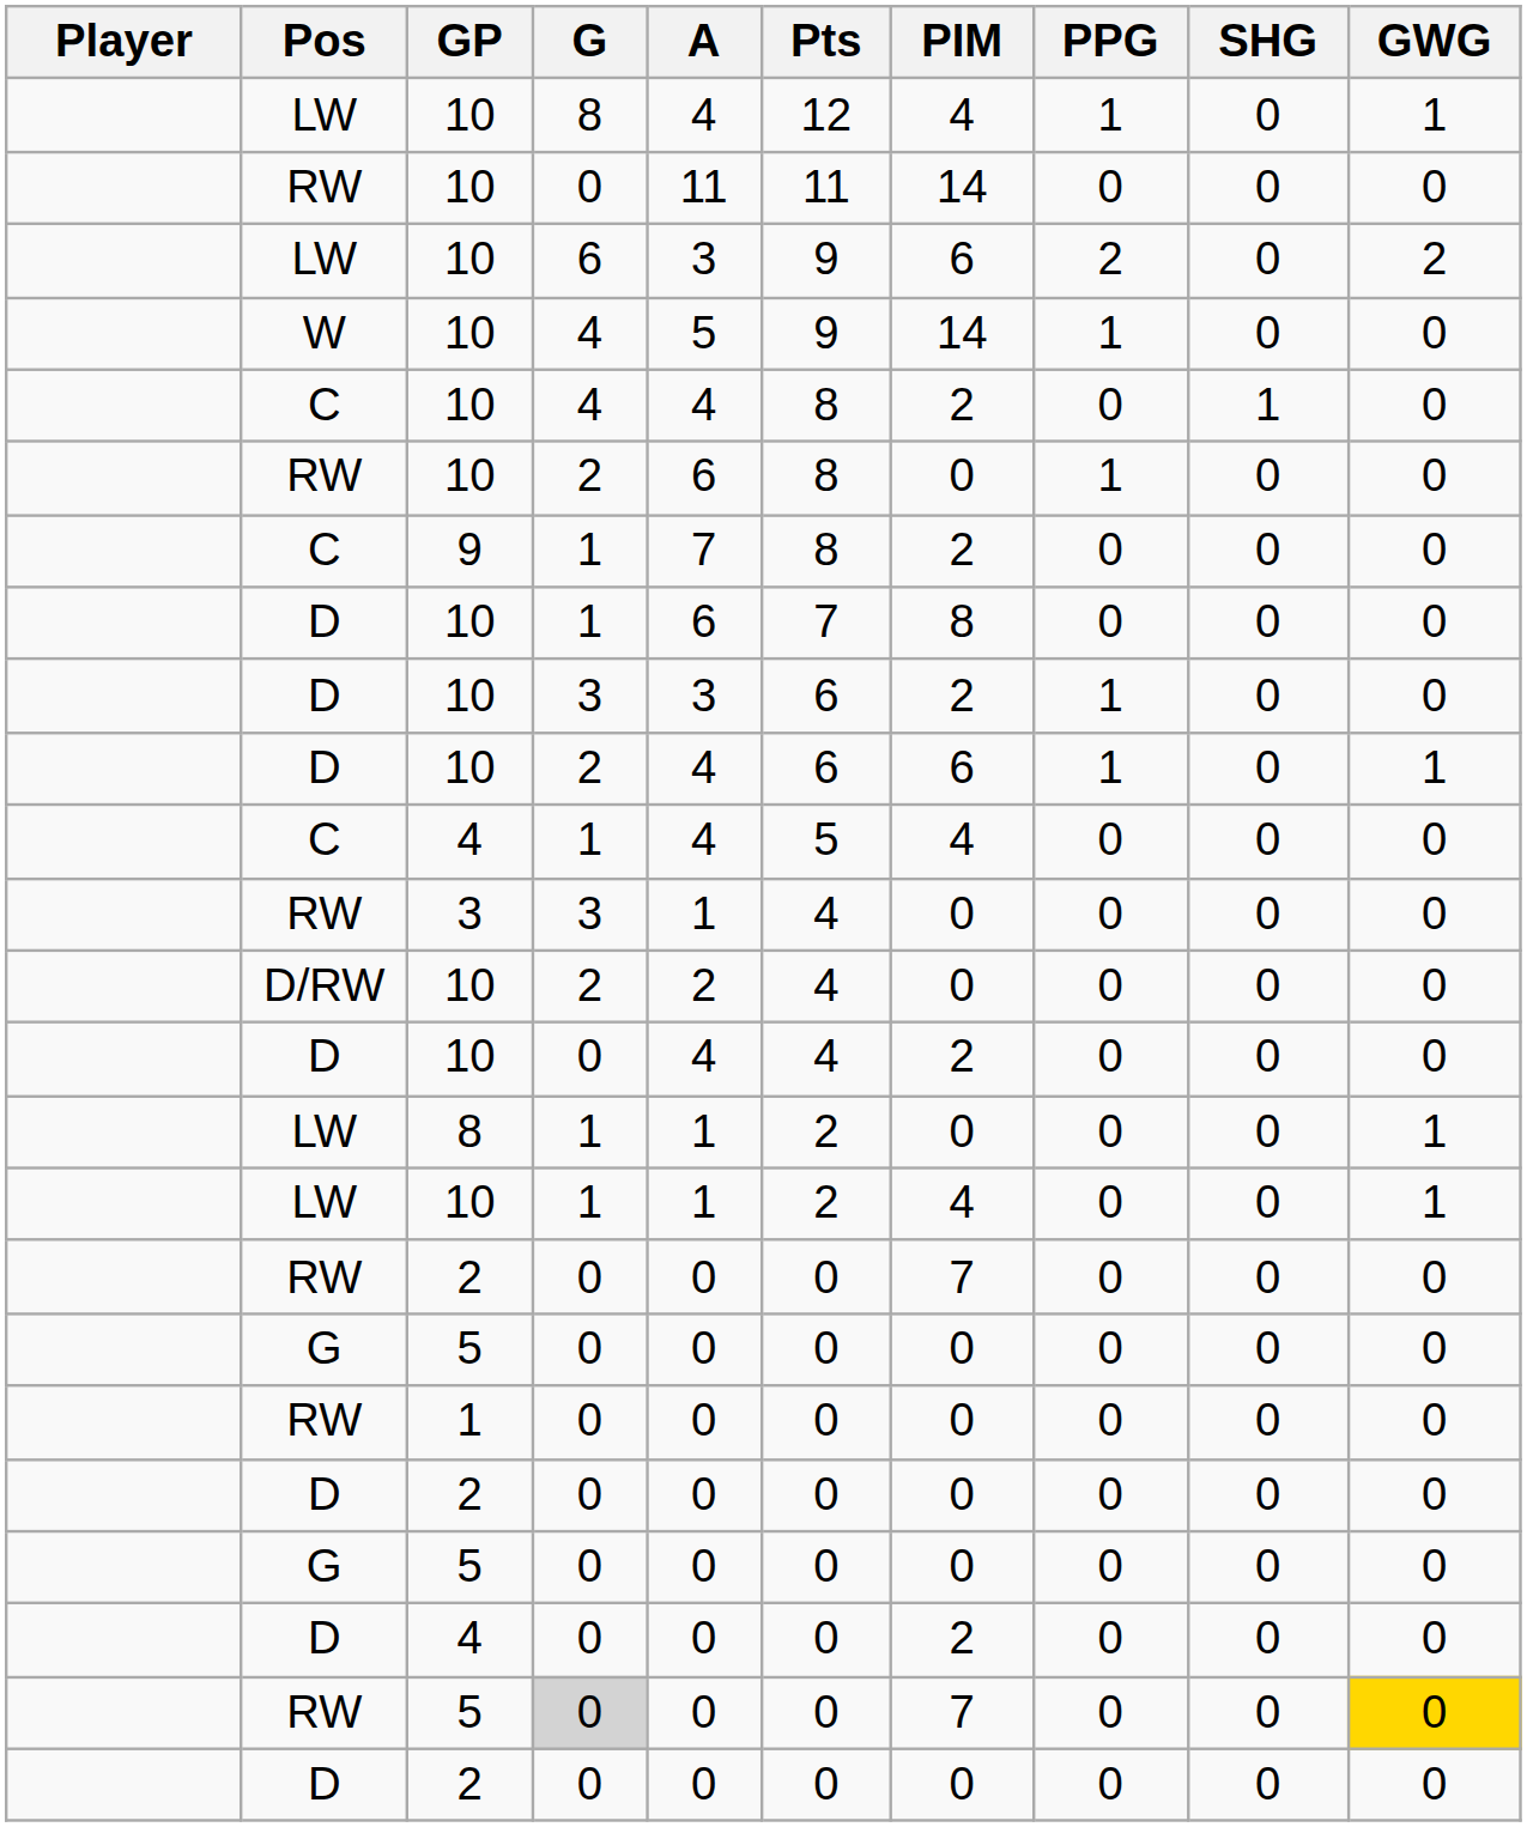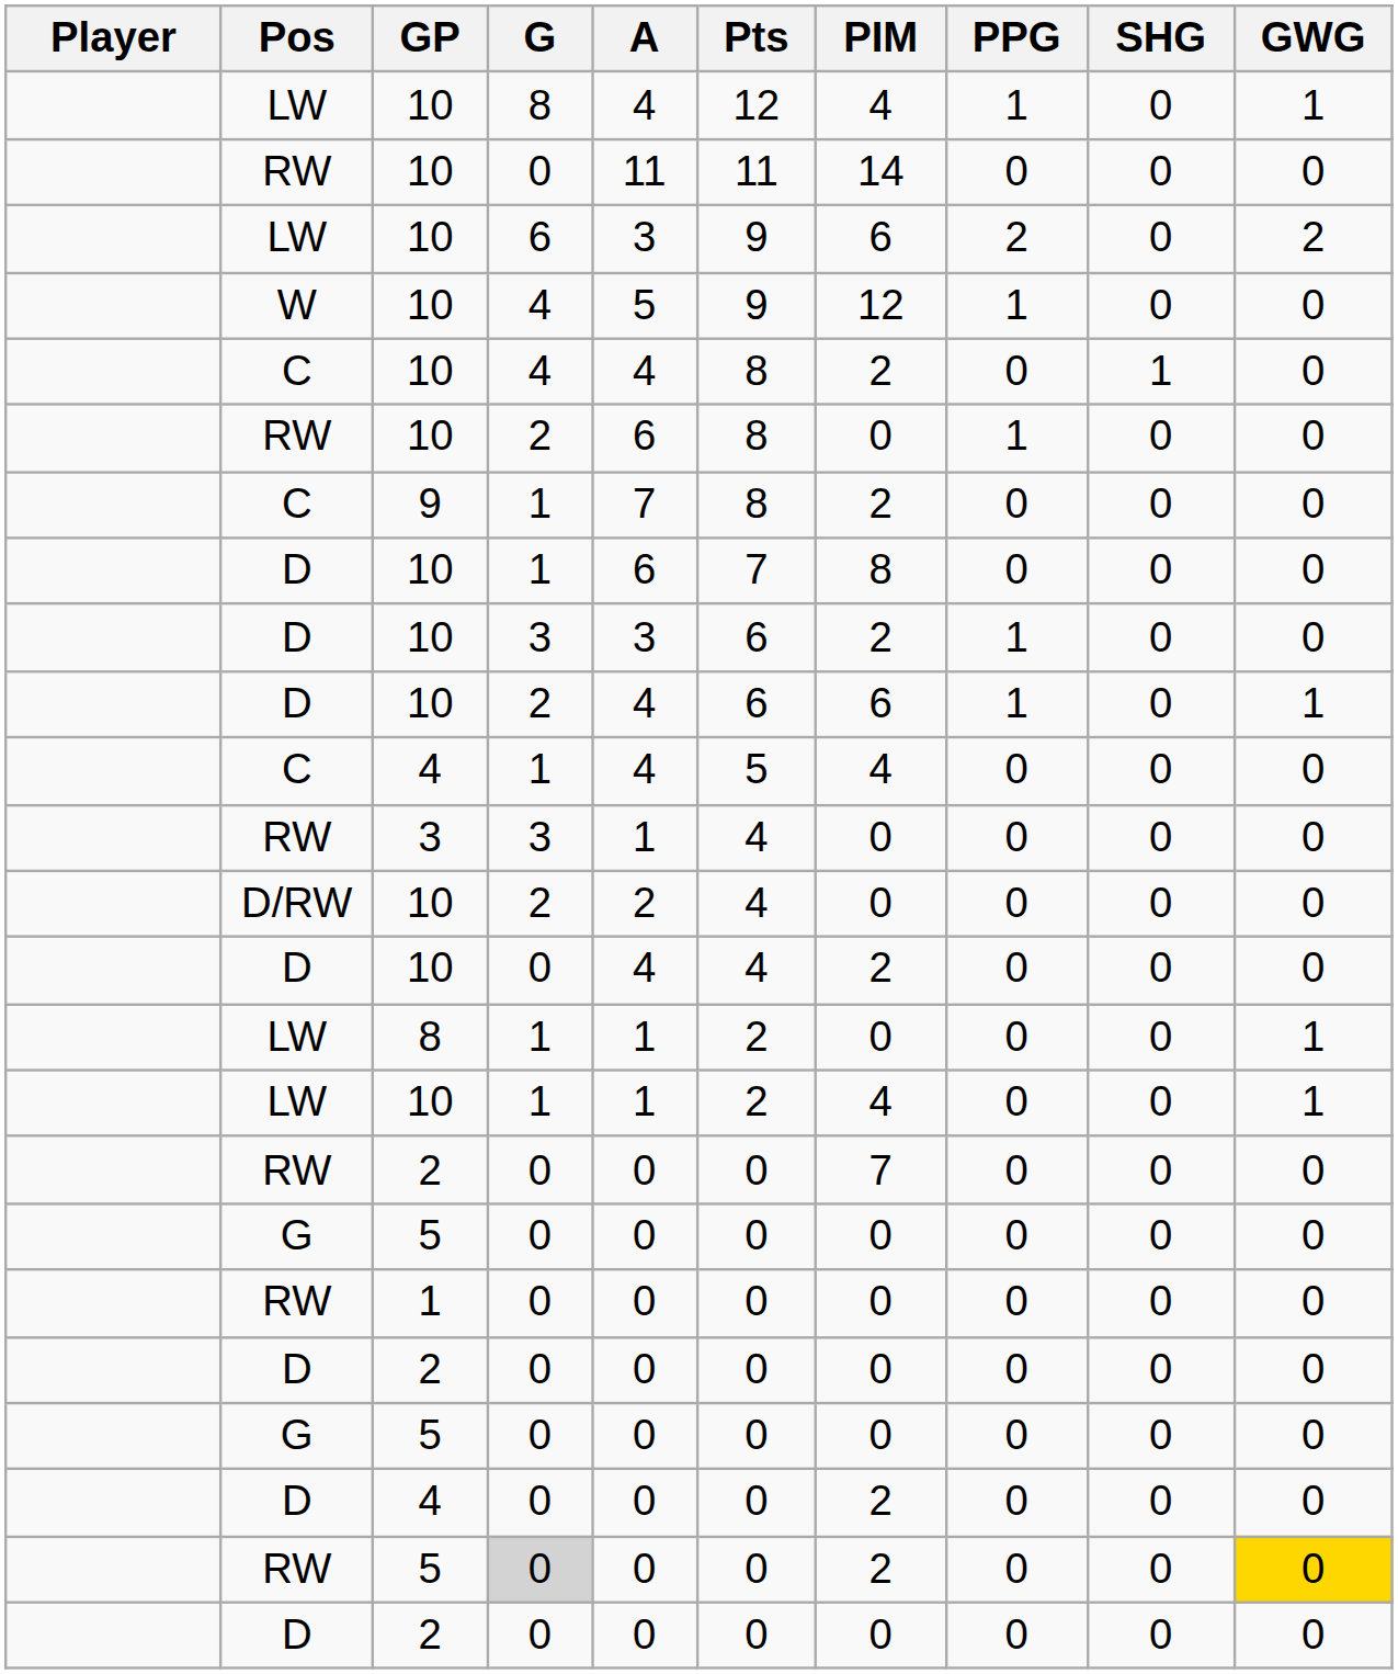 <table class="wikitable sortable" width="60%">
 <tr ALIGN="center">
 <th bgcolor="#DDDDFF" width="10%">Player</th>
 <th bgcolor="#DDDDFF" width="3%" title="Position">Pos</th>
 <th bgcolor="#DDDDFF" width="5%" title="Games played">GP</th>
 <th bgcolor="#DDDDFF" width="5%" title="Goals">G</th>
 <th bgcolor="#DDDDFF" width="5%" title="Assists">A</th>
 <th bgcolor="#DDDDFF" width="5%" title="Points">Pts</th>
 <th bgcolor="#DDDDFF" width="5%" title="Penalties in Minutes">PIM</th>
 <th bgcolor="#DDDDFF" width="5%" title="Power Play Goals">PPG</th>
 <th bgcolor="#DDDDFF" width="5%" title="Short-handed Goals">SHG</th>
 <th bgcolor="#DDDDFF" width="5%" title="Game-winning Goals">GWG</th>
 </tr>
 <tr align="center">
 <td align="right"></td>
 <td>LW</td>
 <td>10</td>
 <td>8</td>
 <td>4</td>
 <td>12</td>
 <td>4</td>
 <td>1</td>
 <td>0</td>
 <td>1</td>
 </tr>
 <tr align="center">
 <td align="right"></td>
 <td>RW</td>
 <td>10</td>
 <td>0</td>
 <td>11</td>
 <td>11</td>
 <td>14</td>
 <td>0</td>
 <td>0</td>
 <td>0</td>
 </tr>
 <tr align="center">
 <td align="right"></td>
 <td>LW</td>
 <td>10</td>
 <td>6</td>
 <td>3</td>
 <td>9</td>
 <td>6</td>
 <td>2</td>
 <td>0</td>
 <td>2</td>
 </tr>
 <tr align="center">
 <td align="right"></td>
 <td>W</td>
 <td>10</td>
 <td>4</td>
 <td>5</td>
 <td>9</td>
-<td>14</td>
+<td>12</td>
 <td>1</td>
 <td>0</td>
 <td>0</td>
 </tr>
 <tr align="center">
 <td align="right"></td>
 <td>C</td>
 <td>10</td>
 <td>4</td>
 <td>4</td>
 <td>8</td>
 <td>2</td>
 <td>0</td>
 <td>1</td>
 <td>0</td>
 </tr>
 <tr align="center">
 <td align="right"></td>
 <td>RW</td>
 <td>10</td>
 <td>2</td>
 <td>6</td>
 <td>8</td>
 <td>0</td>
 <td>1</td>
 <td>0</td>
 <td>0</td>
 </tr>
 <tr align="center">
 <td align="right"></td>
 <td>C</td>
 <td>9</td>
 <td>1</td>
 <td>7</td>
 <td>8</td>
 <td>2</td>
 <td>0</td>
 <td>0</td>
 <td>0</td>
 </tr>
 <tr align="center">
 <td align="right"></td>
 <td>D</td>
 <td>10</td>
 <td>1</td>
 <td>6</td>
 <td>7</td>
 <td>8</td>
 <td>0</td>
 <td>0</td>
 <td>0</td>
 </tr>
 <tr align="center">
 <td align="right"></td>
 <td>D</td>
 <td>10</td>
 <td>3</td>
 <td>3</td>
 <td>6</td>
 <td>2</td>
 <td>1</td>
 <td>0</td>
 <td>0</td>
 </tr>
 <tr align="center">
 <td align="right"></td>
 <td>D</td>
 <td>10</td>
 <td>2</td>
 <td>4</td>
 <td>6</td>
 <td>6</td>
 <td>1</td>
 <td>0</td>
 <td>1</td>
 </tr>
 <tr align="center">
 <td align="right"></td>
 <td>C</td>
 <td>4</td>
 <td>1</td>
 <td>4</td>
 <td>5</td>
 <td>4</td>
 <td>0</td>
 <td>0</td>
 <td>0</td>
 </tr>
 <tr align="center">
 <td align="right"></td>
 <td>RW</td>
 <td>3</td>
 <td>3</td>
 <td>1</td>
 <td>4</td>
 <td>0</td>
 <td>0</td>
 <td>0</td>
 <td>0</td>
 </tr>
 <tr align="center">
 <td align="right"></td>
 <td>D/RW</td>
 <td>10</td>
 <td>2</td>
 <td>2</td>
 <td>4</td>
 <td>0</td>
 <td>0</td>
 <td>0</td>
 <td>0</td>
 </tr>
 <tr align="center">
 <td align="right"></td>
 <td>D</td>
 <td>10</td>
 <td>0</td>
 <td>4</td>
 <td>4</td>
 <td>2</td>
 <td>0</td>
 <td>0</td>
 <td>0</td>
 </tr>
 <tr align="center">
 <td align="right"></td>
 <td>LW</td>
 <td>8</td>
 <td>1</td>
 <td>1</td>
 <td>2</td>
 <td>0</td>
 <td>0</td>
 <td>0</td>
 <td>1</td>
 </tr>
 <tr align="center">
 <td align="right"></td>
 <td>LW</td>
 <td>10</td>
 <td>1</td>
 <td>1</td>
 <td>2</td>
 <td>4</td>
 <td>0</td>
 <td>0</td>
 <td>1</td>
 </tr>
 <tr align="center">
 <td align="right"></td>
 <td>RW</td>
 <td>2</td>
 <td>0</td>
 <td>0</td>
 <td>0</td>
 <td>7</td>
 <td>0</td>
 <td>0</td>
 <td>0</td>
 </tr>
 <tr align="center">
 <td align="right"></td>
 <td>G</td>
 <td>5</td>
 <td>0</td>
 <td>0</td>
 <td>0</td>
 <td>0</td>
 <td>0</td>
 <td>0</td>
 <td>0</td>
 </tr>
 <tr align="center">
 <td align="right"></td>
 <td>RW</td>
 <td>1</td>
 <td>0</td>
 <td>0</td>
 <td>0</td>
 <td>0</td>
 <td>0</td>
 <td>0</td>
 <td>0</td>
 </tr>
 <tr align="center">
 <td align="right"></td>
 <td>D</td>
 <td>2</td>
 <td>0</td>
 <td>0</td>
 <td>0</td>
 <td>0</td>
 <td>0</td>
 <td>0</td>
 <td>0</td>
 </tr>
 <tr align="center">
 <td align="right"></td>
 <td>G</td>
 <td>5</td>
 <td>0</td>
 <td>0</td>
 <td>0</td>
 <td>0</td>
 <td>0</td>
 <td>0</td>
 <td>0</td>
 </tr>
 <tr align="center">
 <td align="right"></td>
 <td>D</td>
 <td>4</td>
 <td>0</td>
 <td>0</td>
 <td>0</td>
 <td>2</td>
 <td>0</td>
 <td>0</td>
 <td>0</td>
 </tr>
 <tr align="center">
 <td align="right"></td>
 <td>RW</td>
 <td>5</td>
 <td style="background: lightgrey;">0</td>
 <td>0</td>
 <td>0</td>
-<td>7</td>
+<td>2</td>
 <td>0</td>
 <td>0</td>
 <td style="background: gold;">0</td>
 </tr>
 <tr align="center">
 <td align="right"></td>
 <td>D</td>
 <td>2</td>
 <td>0</td>
 <td>0</td>
 <td>0</td>
 <td>0</td>
 <td>0</td>
 <td>0</td>
 <td>0</td>
 </tr>
 </table>
